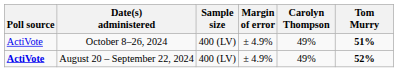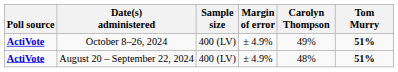 <table class="wikitable" style="font-size:90%;text-align:center;">
 <tr valign=bottom>
 <th>Poll source</th>
 <th>Date(s)<br>administered</th>
 <th>Sample<br>size</th>
 <th>Margin<br>of error</th>
 <th style="width:75px;">Carolyn<br>Thompson</th>
 <th style="width:75px;">Tom<br>Murry</th>
 </tr>
 <tr>
-<td style="text-align:left;"><a href='#'>ActiVote</a></td>
+<td style="text-align:left;"><strong><a href='#'>ActiVote</a></strong></td>
 <td>October 8–26, 2024</td>
 <td>400 (LV)</td>
 <td>± 4.9%</td>
 <td>49%</td>
 <td><strong>51%</strong></td>
 </tr>
 <tr>
 <td style="text-align:left;"><strong><a href='#'>ActiVote</a></strong></td>
 <td>August 20 – September 22, 2024</td>
 <td>400 (LV)</td>
 <td>± 4.9%</td>
-<td>49%</td>
-<td><strong>52%</strong></td>
+<td>48%</td>
+<td><strong>51%</strong></td>
 </tr>
 </table>
